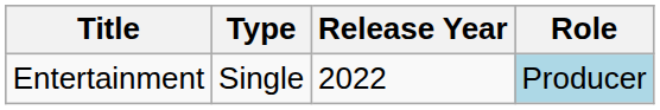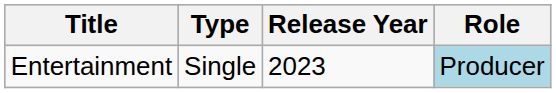 <table class="wikitable">
 <tr>
 <th>Title</th>
 <th>Type</th>
 <th>Release Year</th>
 <th>Role</th>
 </tr>
 <tr>
 <td>Entertainment</td>
 <td>Single</td>
-<td>2022</td>
+<td>2023</td>
 <td style="background: lightblue;">Producer</td>
 </tr>
 </table>
